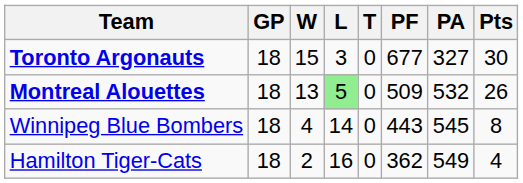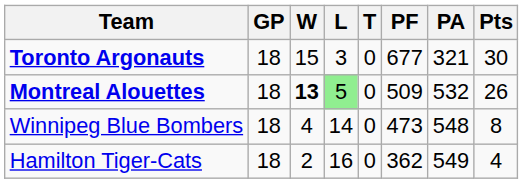 <table class="wikitable" style="float:left; margin-right:1em">
 <tr>
 <th>Team</th>
 <th>GP</th>
 <th>W</th>
 <th>L</th>
 <th>T</th>
 <th>PF</th>
 <th>PA</th>
 <th>Pts</th>
 </tr>
 <tr align="center">
 <td align="left"><strong><a href='#'>Toronto Argonauts</a></strong></td>
 <td>18</td>
 <td>15</td>
 <td>3</td>
 <td>0</td>
 <td>677</td>
-<td>327</td>
+<td>321</td>
 <td>30</td>
 </tr>
 <tr align="center">
 <td align="left"><strong><a href='#'>Montreal Alouettes</a></strong></td>
 <td>18</td>
-<td>13</td>
+<td><strong>13</strong></td>
 <td style="background: lightgreen;">5</td>
 <td>0</td>
 <td>509</td>
 <td>532</td>
 <td>26</td>
 </tr>
 <tr align="center">
 <td align="left"><a href='#'>Winnipeg Blue Bombers</a></td>
 <td>18</td>
 <td>4</td>
 <td>14</td>
 <td>0</td>
-<td>443</td>
-<td>545</td>
+<td>473</td>
+<td>548</td>
 <td>8</td>
 </tr>
 <tr align="center">
 <td align="left"><a href='#'>Hamilton Tiger-Cats</a></td>
 <td>18</td>
 <td>2</td>
 <td>16</td>
 <td>0</td>
 <td>362</td>
 <td>549</td>
 <td>4</td>
 </tr>
 </table>
